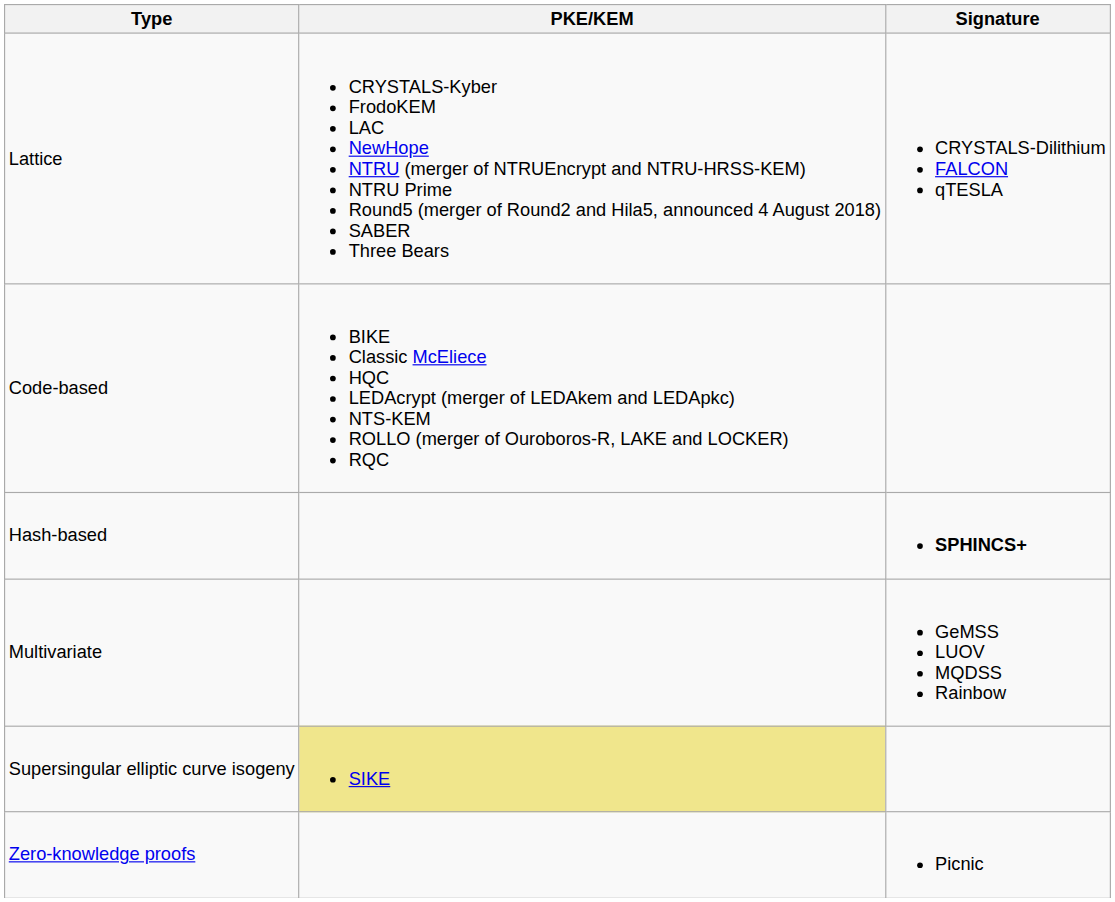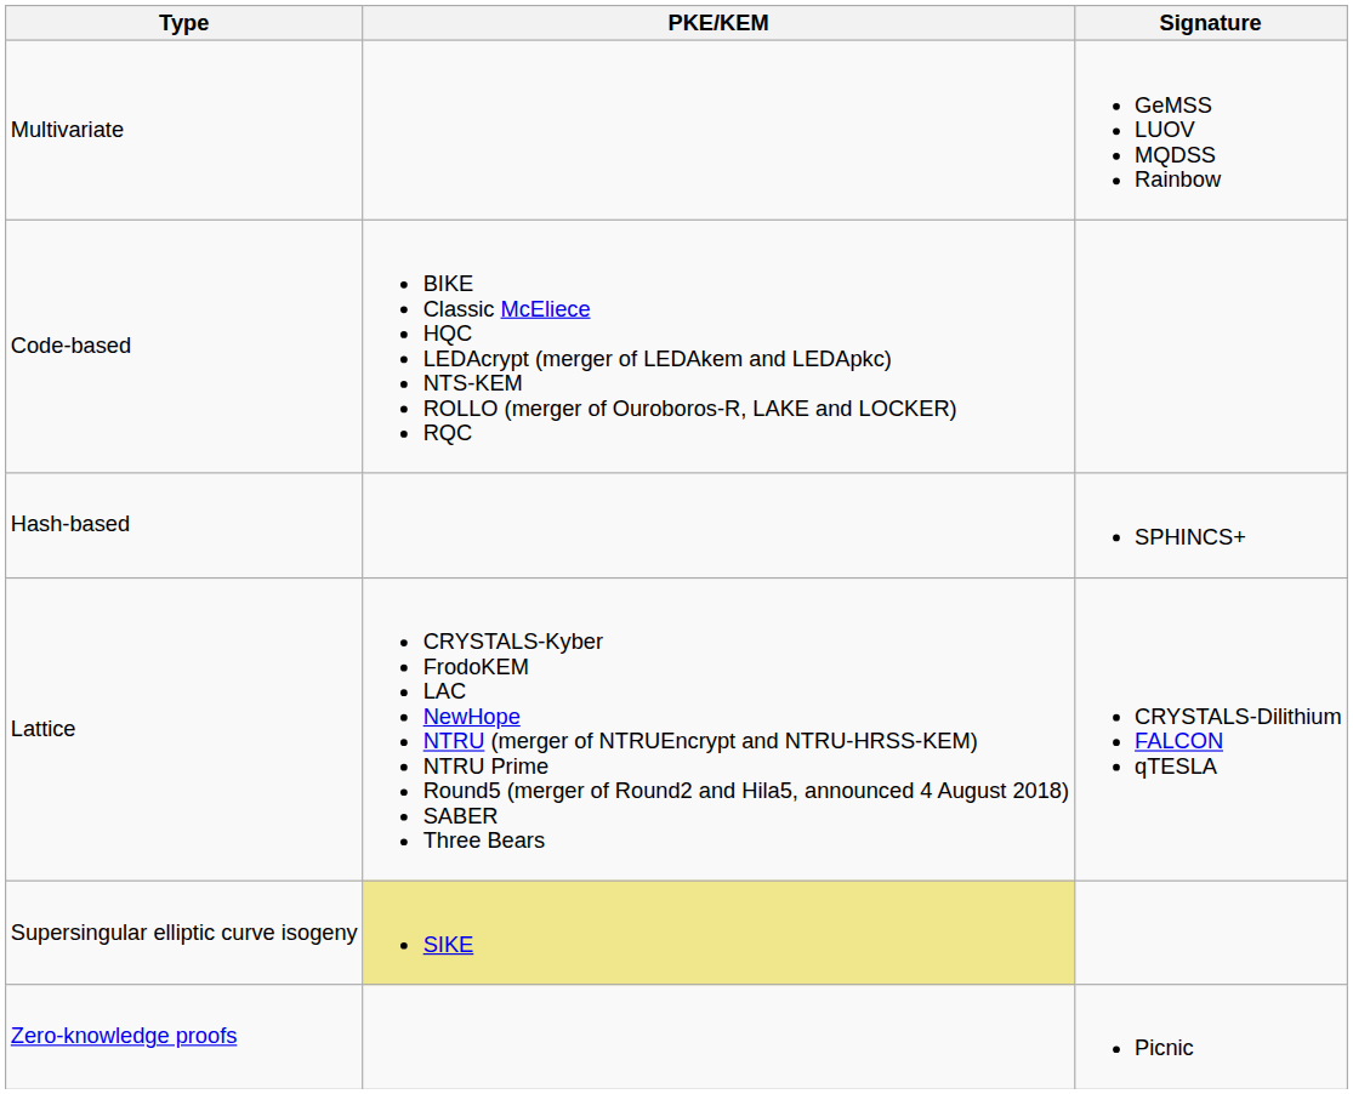 <table class="wikitable">
 <tr>
 <th>Type</th>
 <th>PKE/KEM</th>
 <th>Signature</th>
 </tr>
 <tr>
-<td>Lattice</td>
-<td><br><ul><li>CRYSTALS-Kyber</li><li>FrodoKEM</li><li>LAC</li><li><a href='#'>NewHope</a></li><li><a href='#'>NTRU</a> (merger of NTRUEncrypt and NTRU-HRSS-KEM)</li><li>NTRU Prime</li><li>Round5 (merger of Round2 and Hila5, announced 4 August 2018)</li><li>SABER</li><li>Three Bears</li></ul></td>
-<td><br><ul><li>CRYSTALS-Dilithium</li><li><a href='#'>FALCON</a></li><li>qTESLA</li></ul></td>
+<td>Multivariate</td>
+<td></td>
+<td><br><ul><li>GeMSS</li><li>LUOV</li><li>MQDSS</li><li>Rainbow</li></ul></td>
 </tr>
 <tr>
 <td>Code-based</td>
 <td><br><ul><li>BIKE</li><li>Classic <a href='#'>McEliece</a></li><li>HQC</li><li>LEDAcrypt (merger of LEDAkem and LEDApkc)</li><li>NTS-KEM</li><li>ROLLO (merger of Ouroboros-R, LAKE and LOCKER) </li><li>RQC</li></ul></td>
 <td></td>
 </tr>
 <tr>
 <td>Hash-based</td>
 <td></td>
-<td><strong><br><ul><li>SPHINCS+</li></ul></strong></td>
+<td><br><ul><li>SPHINCS+</li></ul></td>
 </tr>
 <tr>
-<td>Multivariate</td>
-<td></td>
-<td><br><ul><li>GeMSS</li><li>LUOV</li><li>MQDSS</li><li>Rainbow</li></ul></td>
+<td>Lattice</td>
+<td><br><ul><li>CRYSTALS-Kyber</li><li>FrodoKEM</li><li>LAC</li><li><a href='#'>NewHope</a></li><li><a href='#'>NTRU</a> (merger of NTRUEncrypt and NTRU-HRSS-KEM)</li><li>NTRU Prime</li><li>Round5 (merger of Round2 and Hila5, announced 4 August 2018)</li><li>SABER</li><li>Three Bears</li></ul></td>
+<td><br><ul><li>CRYSTALS-Dilithium</li><li><a href='#'>FALCON</a></li><li>qTESLA</li></ul></td>
 </tr>
 <tr>
 <td>Supersingular elliptic curve isogeny</td>
 <td style="background: khaki;"><br><ul><li><a href='#'>SIKE</a></li></ul></td>
 <td></td>
 </tr>
 <tr>
 <td><a href='#'>Zero-knowledge proofs</a></td>
 <td></td>
 <td><br><ul><li>Picnic</li></ul></td>
 </tr>
 </table>
